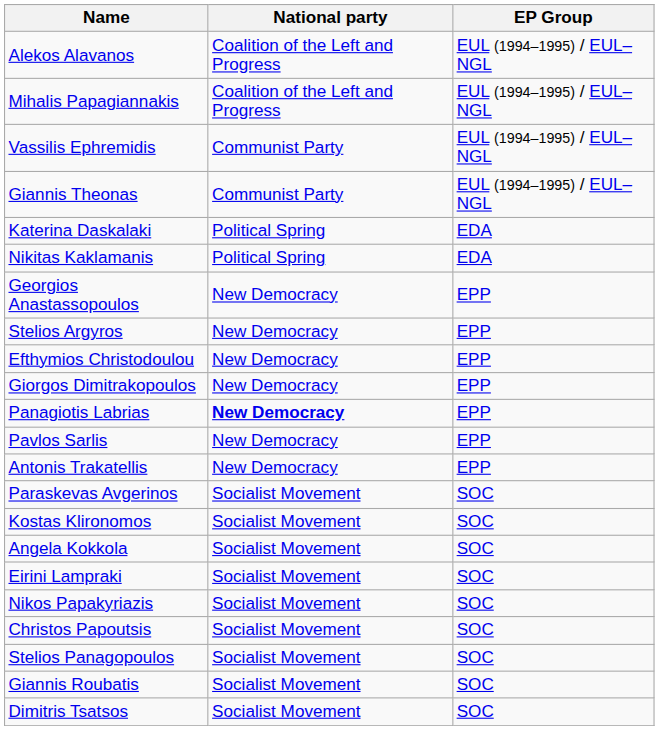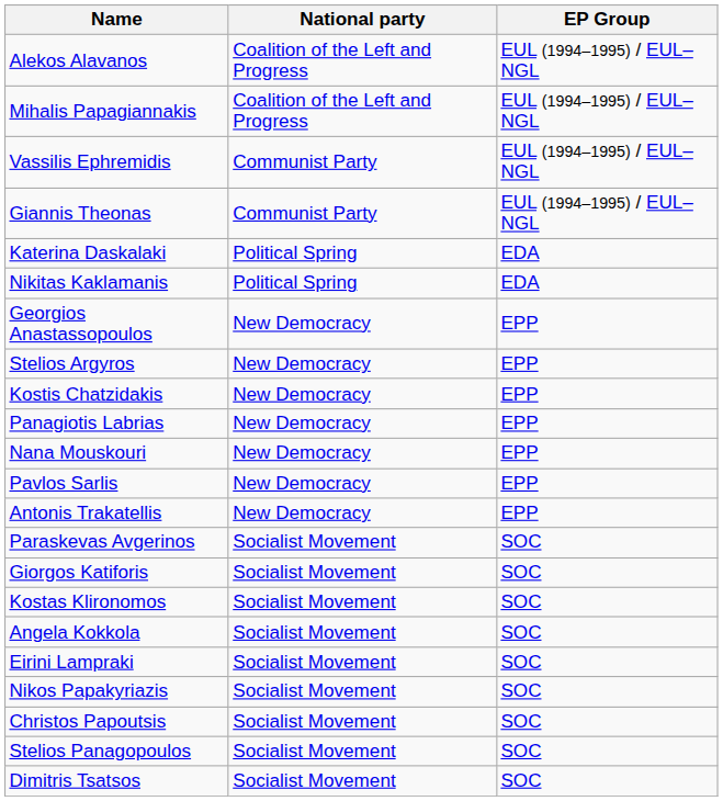 <table class="sortable wikitable">
 <tr>
 <th>Name</th>
 <th>National party</th>
 <th>EP Group</th>
 </tr>
 <tr>
 <td><a href='#'>Alekos Alavanos</a></td>
 <td> <a href='#'>Coalition of the Left and Progress</a></td>
 <td> <a href='#'>EUL</a> <small>(1994–1995)</small> /  <a href='#'>EUL–NGL</a></td>
 </tr>
 <tr>
 <td><a href='#'>Mihalis Papagiannakis</a></td>
 <td> <a href='#'>Coalition of the Left and Progress</a></td>
 <td> <a href='#'>EUL</a> <small>(1994–1995)</small> /  <a href='#'>EUL–NGL</a></td>
 </tr>
 <tr>
 <td><a href='#'>Vassilis Ephremidis</a></td>
 <td> <a href='#'>Communist Party</a></td>
 <td> <a href='#'>EUL</a> <small>(1994–1995)</small> /  <a href='#'>EUL–NGL</a></td>
 </tr>
 <tr>
 <td><a href='#'>Giannis Theonas</a></td>
 <td> <a href='#'>Communist Party</a></td>
 <td> <a href='#'>EUL</a> <small>(1994–1995)</small> /  <a href='#'>EUL–NGL</a></td>
 </tr>
 <tr>
 <td><a href='#'>Katerina Daskalaki</a></td>
 <td> <a href='#'>Political Spring</a></td>
 <td> <a href='#'>EDA</a></td>
 </tr>
 <tr>
 <td><a href='#'>Nikitas Kaklamanis</a></td>
 <td> <a href='#'>Political Spring</a></td>
 <td> <a href='#'>EDA</a></td>
 </tr>
 <tr>
 <td><a href='#'>Georgios Anastassopoulos</a></td>
 <td> <a href='#'>New Democracy</a></td>
 <td> <a href='#'>EPP</a></td>
 </tr>
 <tr>
 <td><a href='#'>Stelios Argyros</a></td>
 <td> <a href='#'>New Democracy</a></td>
 <td> <a href='#'>EPP</a></td>
 </tr>
 <tr>
-<td><a href='#'>Efthymios Christodoulou</a></td>
-<td> <a href='#'>New Democracy</a></td>
-<td> <a href='#'>EPP</a></td>
-</tr>
-<tr>
-<td><a href='#'>Giorgos Dimitrakopoulos</a></td>
+<td><a href='#'>Kostis Chatzidakis</a></td>
 <td> <a href='#'>New Democracy</a></td>
 <td> <a href='#'>EPP</a></td>
 </tr>
 <tr>
 <td><a href='#'>Panagiotis Labrias</a></td>
-<td><strong> <a href='#'>New Democracy</a></strong></td>
+<td> <a href='#'>New Democracy</a></td>
+<td> <a href='#'>EPP</a></td>
+</tr>
+<tr>
+<td><a href='#'>Nana Mouskouri</a></td>
+<td> <a href='#'>New Democracy</a></td>
 <td> <a href='#'>EPP</a></td>
 </tr>
 <tr>
 <td><a href='#'>Pavlos Sarlis</a></td>
 <td> <a href='#'>New Democracy</a></td>
 <td> <a href='#'>EPP</a></td>
 </tr>
 <tr>
 <td><a href='#'>Antonis Trakatellis</a></td>
 <td> <a href='#'>New Democracy</a></td>
 <td> <a href='#'>EPP</a></td>
 </tr>
 <tr>
 <td><a href='#'>Paraskevas Avgerinos</a></td>
+<td> <a href='#'>Socialist Movement</a></td>
+<td> <a href='#'>SOC</a></td>
+</tr>
+<tr>
+<td><a href='#'>Giorgos Katiforis</a></td>
 <td> <a href='#'>Socialist Movement</a></td>
 <td> <a href='#'>SOC</a></td>
 </tr>
 <tr>
 <td><a href='#'>Kostas Klironomos</a></td>
 <td> <a href='#'>Socialist Movement</a></td>
 <td> <a href='#'>SOC</a></td>
 </tr>
 <tr>
 <td><a href='#'>Angela Kokkola</a></td>
 <td> <a href='#'>Socialist Movement</a></td>
 <td> <a href='#'>SOC</a></td>
 </tr>
 <tr>
 <td><a href='#'>Eirini Lampraki</a></td>
 <td> <a href='#'>Socialist Movement</a></td>
 <td> <a href='#'>SOC</a></td>
 </tr>
 <tr>
 <td><a href='#'>Nikos Papakyriazis</a></td>
 <td> <a href='#'>Socialist Movement</a></td>
 <td> <a href='#'>SOC</a></td>
 </tr>
 <tr>
 <td><a href='#'>Christos Papoutsis</a></td>
 <td> <a href='#'>Socialist Movement</a></td>
 <td> <a href='#'>SOC</a></td>
 </tr>
 <tr>
 <td><a href='#'>Stelios Panagopoulos</a></td>
 <td> <a href='#'>Socialist Movement</a></td>
 <td> <a href='#'>SOC</a></td>
 </tr>
 <tr>
-<td><a href='#'>Giannis Roubatis</a></td>
-<td> <a href='#'>Socialist Movement</a></td>
-<td> <a href='#'>SOC</a></td>
-</tr>
-<tr>
 <td><a href='#'>Dimitris Tsatsos</a></td>
 <td> <a href='#'>Socialist Movement</a></td>
 <td> <a href='#'>SOC</a></td>
 </tr>
 </table>
